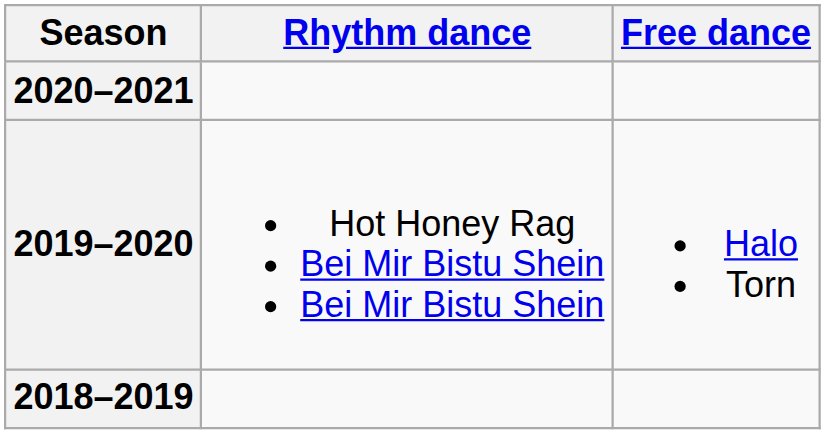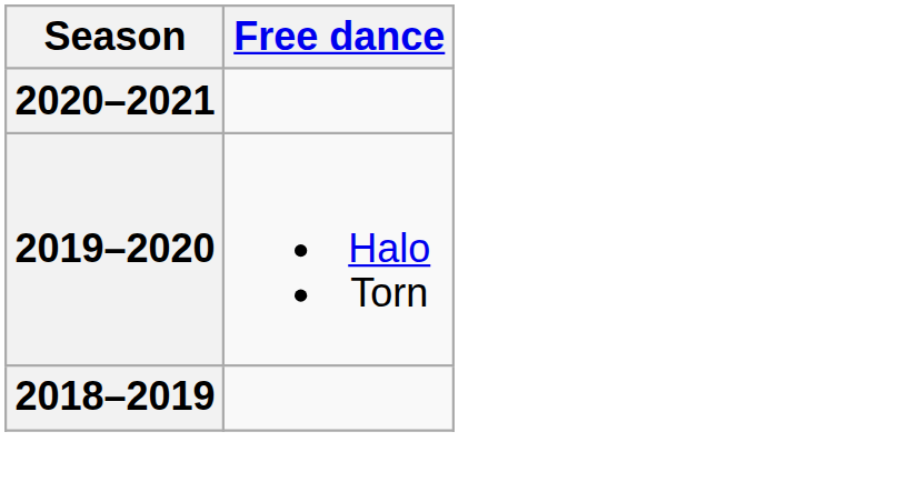 <table class="wikitable" style="text-align:center">
 <tr>
 <th>Season</th>
-<th><a href='#'>Rhythm dance</a></th>
 <th><a href='#'>Free dance</a></th>
 </tr>
 <tr>
 <th>2020–2021<br></th>
 <td></td>
-<td></td>
 </tr>
 <tr>
 <th>2019–2020<br></th>
-<td><br><ul><li> Hot Honey Rag<br></li><li> <a href='#'>Bei Mir Bistu Shein</a><br></li><li> <a href='#'>Bei Mir Bistu Shein</a><br></li></ul></td>
 <td><br><ul><li><a href='#'>Halo</a><br></li><li>Torn<br></li></ul></td>
 </tr>
 <tr>
 <th>2018–2019</th>
 <td></td>
-<td></td>
 </tr>
 </table>
